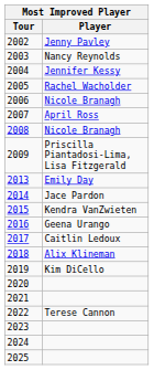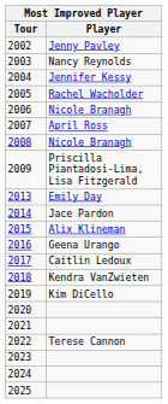 <table class="wikitable" style="margin:0.5em auto;width=480;font-size:100%">
 <tr>
 <th width=200 colspan=2>Most Improved Player</th>
 </tr>
 <tr>
 <th width=30>Tour</th>
 <th width=100>Player</th>
 </tr>
 <tr>
 <td>2002</td>
 <td><a href='#'>Jenny Pavley</a></td>
 </tr>
 <tr>
 <td>2003</td>
 <td>Nancy Reynolds</td>
 </tr>
 <tr>
 <td>2004</td>
 <td><a href='#'>Jennifer Kessy</a></td>
 </tr>
 <tr>
 <td>2005</td>
 <td><a href='#'>Rachel Wacholder</a></td>
 </tr>
 <tr>
 <td>2006</td>
 <td><a href='#'>Nicole Branagh</a></td>
 </tr>
 <tr>
 <td>2007</td>
 <td><a href='#'>April Ross</a></td>
 </tr>
 <tr>
 <td><a href='#'>2008</a></td>
 <td><a href='#'>Nicole Branagh</a></td>
 </tr>
 <tr>
 <td>2009</td>
 <td>Priscilla Piantadosi-Lima, Lisa Fitzgerald</td>
 </tr>
 <tr>
 <td><a href='#'>2013</a></td>
 <td><a href='#'>Emily Day</a></td>
 </tr>
 <tr>
 <td><a href='#'>2014</a></td>
 <td>Jace Pardon</td>
 </tr>
 <tr>
 <td><a href='#'>2015</a></td>
-<td>Kendra VanZwieten</td>
+<td><a href='#'>Alix Klineman</a></td>
 </tr>
 <tr>
 <td><a href='#'>2016</a></td>
 <td>Geena Urango</td>
 </tr>
 <tr>
 <td><a href='#'>2017</a></td>
 <td>Caitlin Ledoux</td>
 </tr>
 <tr>
 <td><a href='#'>2018</a></td>
-<td><a href='#'>Alix Klineman</a></td>
+<td>Kendra VanZwieten</td>
 </tr>
 <tr>
 <td 2019 AVP Pro Beach Volleyball Tour>2019</td>
 <td>Kim DiCello</td>
 </tr>
 <tr>
 <td>2020</td>
 <td></td>
 </tr>
 <tr>
 <td>2021</td>
 <td></td>
 </tr>
 <tr>
 <td>2022</td>
 <td>Terese Cannon</td>
 </tr>
 <tr>
 <td>2023</td>
 <td></td>
 </tr>
 <tr>
 <td>2024</td>
 <td></td>
 </tr>
 <tr>
 <td>2025</td>
 <td></td>
 </tr>
 </table>
